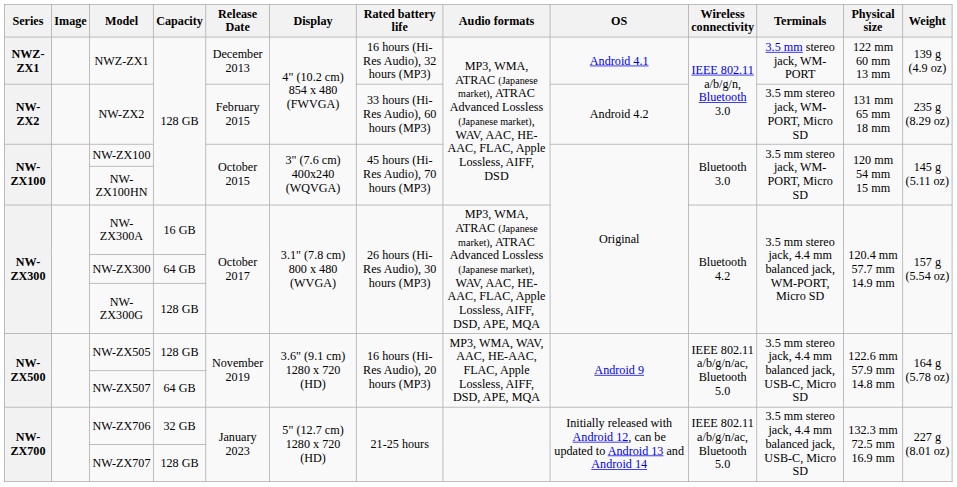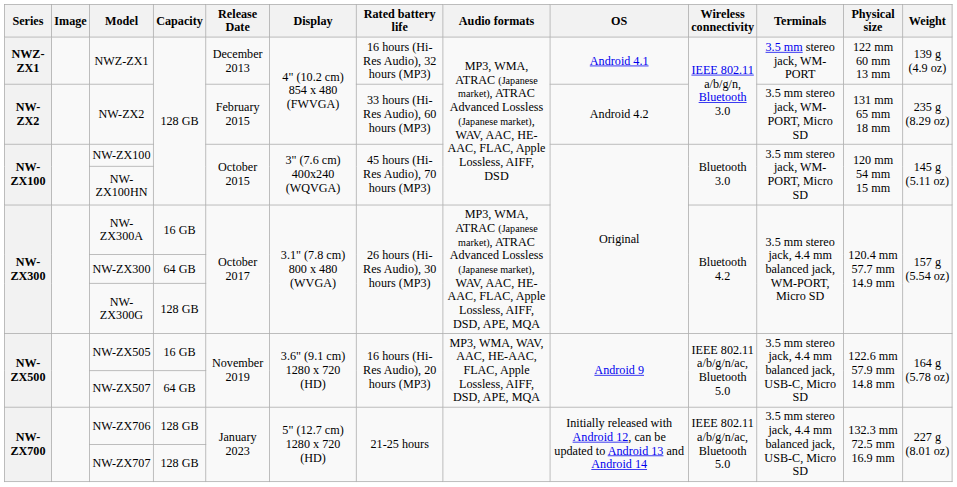 <table class="wikitable" style="text-align:center">
 <tr>
 <th>Series</th>
 <th>Image</th>
 <th>Model</th>
 <th>Capacity</th>
 <th>Release Date</th>
 <th style="width: 80pt;">Display</th>
 <th style="width: 80pt;">Rated battery life</th>
 <th style="width: 100pt;">Audio formats</th>
 <th>OS</th>
 <th style="width: 60pt;">Wireless connectivity</th>
 <th style="width: 80pt;">Terminals</th>
 <th>Physical size</th>
 <th>Weight</th>
 </tr>
 <tr>
 <th>NWZ-ZX1</th>
 <td></td>
 <td>NWZ-ZX1</td>
 <td rowspan="4">128 GB</td>
 <td>December 2013</td>
 <td rowspan="2">4" (10.2 cm) 854 x 480 (FWVGA)</td>
 <td>16 hours (Hi-Res Audio), 32 hours (MP3)</td>
 <td rowspan="4">MP3, WMA, ATRAC <small>(Japanese market)</small>, ATRAC Advanced Lossless <small>(Japanese market)</small>, WAV, AAC, HE-AAC, FLAC, Apple Lossless, AIFF, DSD</td>
 <td><a href='#'>Android 4.1</a></td>
 <td rowspan="2"><a href='#'>IEEE 802.11</a> a/b/g/n, <a href='#'>Bluetooth</a> 3.0</td>
 <td><a href='#'>3.5 mm</a> stereo jack, WM-PORT</td>
 <td>122 mm<br>60 mm<br>13 mm</td>
 <td>139 g<br>(4.9 oz)</td>
 </tr>
 <tr>
 <th>NW-ZX2</th>
 <td></td>
 <td>NW-ZX2</td>
 <td>February 2015</td>
 <td>33 hours (Hi-Res Audio), 60 hours (MP3)</td>
 <td>Android 4.2</td>
 <td>3.5 mm stereo jack, WM-PORT, Micro SD</td>
 <td>131 mm<br>65 mm<br>18 mm</td>
 <td>235 g<br>(8.29 oz)</td>
 </tr>
 <tr>
 <th rowspan="2">NW-ZX100</th>
 <td rowspan="2"></td>
 <td>NW-ZX100</td>
 <td rowspan="2">October 2015</td>
 <td rowspan="2">3" (7.6 cm) 400x240 (WQVGA)</td>
 <td rowspan="2">45 hours (Hi-Res Audio), 70 hours (MP3)</td>
 <td rowspan="5">Original</td>
 <td rowspan="2">Bluetooth 3.0</td>
 <td rowspan="2">3.5 mm stereo jack, WM-PORT, Micro SD</td>
 <td rowspan="2">120 mm<br>54 mm<br>15 mm</td>
 <td rowspan="2">145 g<br>(5.11 oz)</td>
 </tr>
 <tr>
 <td>NW-ZX100HN</td>
 </tr>
 <tr>
 <th rowspan="3">NW-ZX300</th>
 <td rowspan="3"></td>
 <td>NW-ZX300A</td>
 <td>16 GB</td>
 <td rowspan="3">October 2017</td>
 <td rowspan="3">3.1" (7.8 cm) 800 x 480 (WVGA)</td>
 <td rowspan="3">26 hours (Hi-Res Audio), 30 hours (MP3)</td>
 <td rowspan="3">MP3, WMA, ATRAC <small>(Japanese market)</small>, ATRAC Advanced Lossless <small>(Japanese market)</small>, WAV, AAC, HE-AAC, FLAC, Apple Lossless, AIFF, DSD, APE, MQA</td>
 <td rowspan="3">Bluetooth 4.2</td>
 <td rowspan="3">3.5 mm stereo jack, 4.4 mm balanced jack, WM-PORT, Micro SD</td>
 <td rowspan="3">120.4 mm<br>57.7 mm<br>14.9 mm</td>
 <td rowspan="3">157 g<br>(5.54 oz)</td>
 </tr>
 <tr>
 <td>NW-ZX300</td>
 <td>64 GB</td>
 </tr>
 <tr>
 <td>NW-ZX300G</td>
 <td>128 GB</td>
 </tr>
 <tr>
 <th rowspan="2">NW-ZX500</th>
 <td rowspan="2"></td>
 <td>NW-ZX505</td>
-<td>128 GB</td>
+<td>16 GB</td>
 <td rowspan="2">November 2019</td>
 <td rowspan="2">3.6" (9.1 cm) 1280 x 720 (HD)</td>
 <td rowspan="2">16 hours (Hi-Res Audio), 20 hours (MP3)</td>
 <td rowspan="2">MP3, WMA, WAV, AAC, HE-AAC, FLAC, Apple Lossless, AIFF, DSD, APE, MQA</td>
 <td rowspan="2"><a href='#'>Android 9</a></td>
 <td rowspan="2">IEEE 802.11 a/b/g/n/ac, Bluetooth 5.0</td>
 <td rowspan="2">3.5 mm stereo jack, 4.4 mm balanced jack, USB-C, Micro SD</td>
 <td rowspan="2">122.6 mm<br>57.9 mm<br>14.8 mm</td>
 <td rowspan="2">164 g<br>(5.78 oz)</td>
 </tr>
 <tr>
 <td>NW-ZX507</td>
 <td>64 GB</td>
 </tr>
 <tr>
 <th rowspan="2">NW-ZX700</th>
 <td rowspan="2"></td>
 <td>NW-ZX706</td>
-<td>32 GB</td>
+<td>128 GB</td>
 <td rowspan="2">January 2023</td>
 <td rowspan="2">5" (12.7 cm) 1280 x 720 (HD)</td>
 <td rowspan="2">21-25 hours</td>
 <td rowspan="2"></td>
 <td rowspan="2">Initially released with <a href='#'>Android 12</a>, can be updated to <a href='#'>Android 13</a> and <a href='#'>Android 14</a></td>
 <td rowspan="2">IEEE 802.11 a/b/g/n/ac, Bluetooth 5.0</td>
 <td rowspan="2">3.5 mm stereo jack, 4.4 mm balanced jack, USB-C, Micro SD</td>
 <td rowspan="2">132.3 mm<br>72.5 mm<br>16.9 mm</td>
 <td rowspan="2">227 g<br>(8.01 oz)</td>
 </tr>
 <tr>
 <td>NW-ZX707</td>
 <td>128 GB</td>
 </tr>
 </table>
